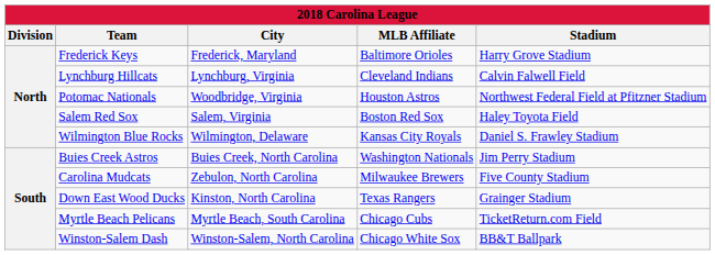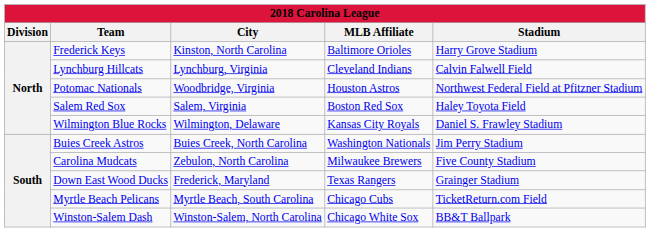 <table class="wikitable" style="width:auto">
 <tr>
 <td bgcolor="#DC143C" align="center" colspan="7"><strong><span>2018 Carolina League</span></strong></td>
 </tr>
 <tr>
 <th>Division</th>
 <th>Team</th>
 <th>City</th>
 <th>MLB Affiliate</th>
 <th>Stadium</th>
 </tr>
 <tr>
 <th rowspan="5">North</th>
 <td><a href='#'>Frederick Keys</a></td>
-<td><a href='#'>Frederick, Maryland</a></td>
+<td><a href='#'>Kinston, North Carolina</a></td>
 <td><a href='#'>Baltimore Orioles</a></td>
 <td><a href='#'>Harry Grove Stadium</a></td>
 </tr>
 <tr>
 <td><a href='#'>Lynchburg Hillcats</a></td>
 <td><a href='#'>Lynchburg, Virginia</a></td>
 <td><a href='#'>Cleveland Indians</a></td>
 <td><a href='#'>Calvin Falwell Field</a></td>
 </tr>
 <tr>
 <td><a href='#'>Potomac Nationals</a></td>
 <td><a href='#'>Woodbridge, Virginia</a></td>
 <td><a href='#'>Houston Astros</a></td>
 <td><a href='#'>Northwest Federal Field at Pfitzner Stadium</a></td>
 </tr>
 <tr>
 <td><a href='#'>Salem Red Sox</a></td>
 <td><a href='#'>Salem, Virginia</a></td>
 <td><a href='#'>Boston Red Sox</a></td>
 <td><a href='#'>Haley Toyota Field</a></td>
 </tr>
 <tr>
 <td><a href='#'>Wilmington Blue Rocks</a></td>
 <td><a href='#'>Wilmington, Delaware</a></td>
 <td><a href='#'>Kansas City Royals</a></td>
 <td><a href='#'>Daniel S. Frawley Stadium</a></td>
 </tr>
 <tr>
 <th rowspan="5">South</th>
 <td><a href='#'>Buies Creek Astros</a></td>
 <td><a href='#'>Buies Creek, North Carolina</a></td>
 <td><a href='#'>Washington Nationals</a></td>
 <td><a href='#'>Jim Perry Stadium</a></td>
 </tr>
 <tr>
 <td><a href='#'>Carolina Mudcats</a></td>
 <td><a href='#'>Zebulon, North Carolina</a></td>
 <td><a href='#'>Milwaukee Brewers</a></td>
 <td><a href='#'>Five County Stadium</a></td>
 </tr>
 <tr>
 <td><a href='#'>Down East Wood Ducks</a></td>
-<td><a href='#'>Kinston, North Carolina</a></td>
+<td><a href='#'>Frederick, Maryland</a></td>
 <td><a href='#'>Texas Rangers</a></td>
 <td><a href='#'>Grainger Stadium</a></td>
 </tr>
 <tr>
 <td><a href='#'>Myrtle Beach Pelicans</a></td>
 <td><a href='#'>Myrtle Beach, South Carolina</a></td>
 <td><a href='#'>Chicago Cubs</a></td>
 <td><a href='#'>TicketReturn.com Field</a></td>
 </tr>
 <tr>
 <td><a href='#'>Winston-Salem Dash</a></td>
 <td><a href='#'>Winston-Salem, North Carolina</a></td>
 <td><a href='#'>Chicago White Sox</a></td>
 <td><a href='#'>BB&T Ballpark</a></td>
 </tr>
 </table>
